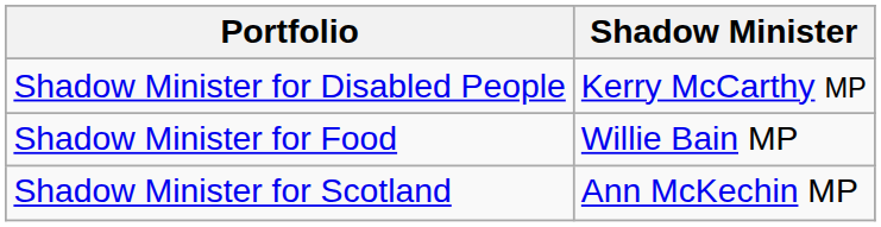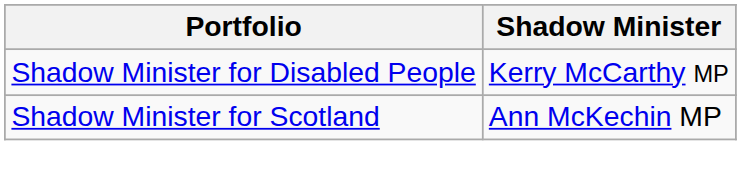 <table class="wikitable">
 <tr>
 <th>Portfolio</th>
 <th>Shadow Minister</th>
 </tr>
 <tr>
 <td><a href='#'>Shadow Minister for Disabled People</a></td>
 <td><a href='#'>Kerry McCarthy</a> <small>MP</small></td>
 </tr>
 <tr>
-<td><a href='#'>Shadow Minister for Food</a></td>
-<td><a href='#'>Willie Bain</a> MP</td>
-</tr>
-<tr>
 <td><a href='#'>Shadow Minister for Scotland</a></td>
 <td><a href='#'>Ann McKechin</a> MP</td>
 </tr>
 </table>
